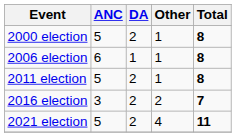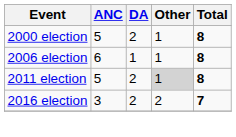 <table class="wikitable">
 <tr>
 <th>Event</th>
 <th><a href='#'>ANC</a></th>
 <th><a href='#'>DA</a></th>
 <th>Other</th>
 <th>Total</th>
 </tr>
 <tr>
 <td><a href='#'>2000 election</a></td>
 <td>5</td>
 <td>2</td>
 <td>1</td>
 <td><strong>8</strong></td>
 </tr>
 <tr>
 <td><a href='#'>2006 election</a></td>
 <td>6</td>
 <td>1</td>
 <td>1</td>
 <td><strong>8</strong></td>
 </tr>
 <tr>
 <td><a href='#'>2011 election</a></td>
 <td>5</td>
 <td>2</td>
-<td>1</td>
+<td style="background: lightgrey;">1</td>
 <td><strong>8</strong></td>
 </tr>
 <tr>
 <td><a href='#'>2016 election</a></td>
 <td>3</td>
 <td>2</td>
 <td>2</td>
 <td><strong>7</strong></td>
 </tr>
 <tr>
-<td><a href='#'>2021 election</a></td>
-<td>5</td>
-<td>2</td>
-<td>4</td>
-<td><strong>11</strong></td>
-</tr>
-<tr>
 </tr>
 </table>
